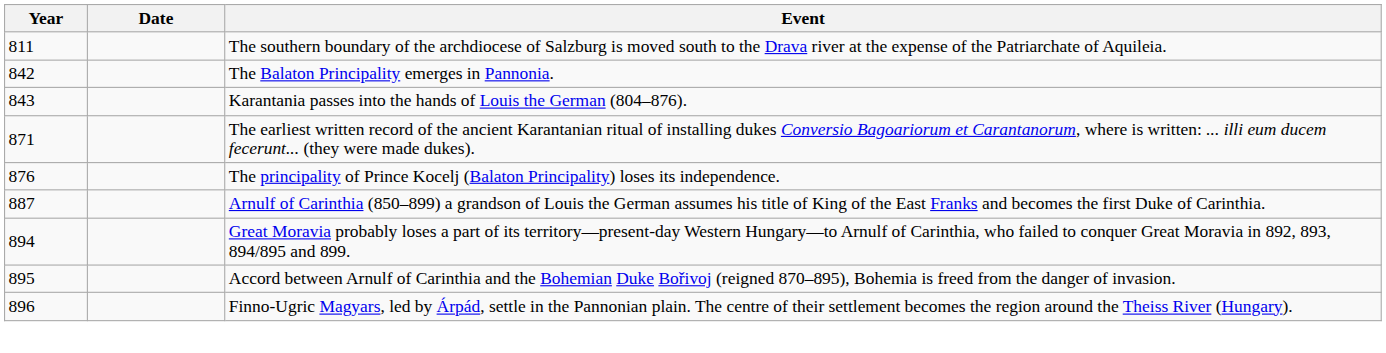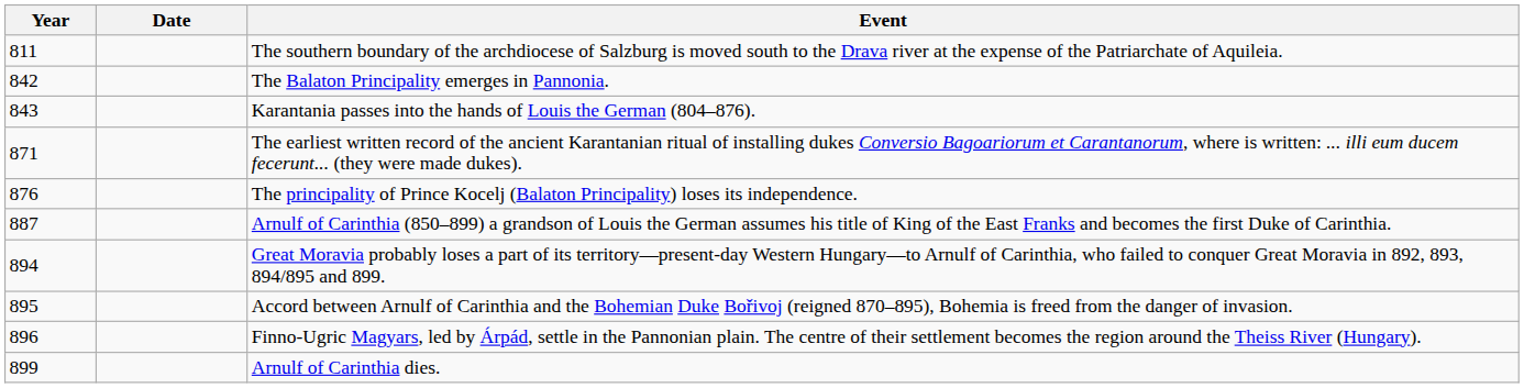 <table class="wikitable" width="100%">
 <tr>
 <th style="width:6%">Year</th>
 <th style="width:10%">Date</th>
 <th>Event</th>
 </tr>
 <tr>
 <td>811</td>
 <td></td>
 <td>The southern boundary of the archdiocese of Salzburg is moved south to the <a href='#'>Drava</a> river at the expense of the Patriarchate of Aquileia.</td>
 </tr>
 <tr>
 <td>842</td>
 <td></td>
 <td>The <a href='#'>Balaton Principality</a> emerges in <a href='#'>Pannonia</a>.</td>
 </tr>
 <tr>
 <td>843</td>
 <td></td>
 <td>Karantania passes into the hands of <a href='#'>Louis the German</a> (804–876).</td>
 </tr>
 <tr>
 <td>871</td>
 <td></td>
 <td>The earliest written record of the ancient Karantanian ritual of installing dukes <em><a href='#'>Conversio Bagoariorum et Carantanorum</a></em>, where is written: <em>... illi eum ducem fecerunt...</em> (they were made dukes).</td>
 </tr>
 <tr>
 <td>876</td>
 <td></td>
 <td>The <a href='#'>principality</a> of Prince Kocelj (<a href='#'>Balaton Principality</a>) loses its independence.</td>
 </tr>
 <tr>
 <td>887</td>
 <td></td>
 <td><a href='#'>Arnulf of Carinthia</a> (850–899) a grandson of Louis the German assumes his title of King of the East <a href='#'>Franks</a> and becomes the first Duke of Carinthia.</td>
 </tr>
 <tr>
 <td>894</td>
 <td></td>
 <td><a href='#'>Great Moravia</a> probably loses a part of its territory—present-day Western Hungary—to Arnulf of Carinthia, who failed to conquer Great Moravia in 892, 893, 894/895 and 899.</td>
 </tr>
 <tr>
 <td>895</td>
 <td></td>
 <td>Accord between Arnulf of Carinthia and the <a href='#'>Bohemian</a> <a href='#'>Duke</a> <a href='#'>Bořivoj</a> (reigned 870–895), Bohemia is freed from the danger of invasion.</td>
 </tr>
 <tr>
 <td>896</td>
 <td></td>
 <td>Finno-Ugric <a href='#'>Magyars</a>, led by <a href='#'>Árpád</a>, settle in the Pannonian plain. The centre of their settlement becomes the region around the <a href='#'>Theiss River</a> (<a href='#'>Hungary</a>).</td>
 </tr>
+<tr>
+<td>899</td>
+<td></td>
+<td><a href='#'>Arnulf of Carinthia</a> dies.</td>
+</tr>
 </table>
